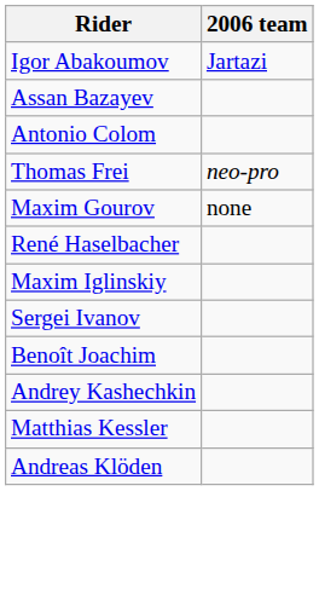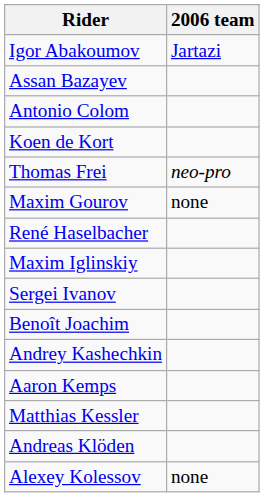 <table class="wikitable">
 <tr>
 <th>Rider</th>
 <th>2006 team</th>
 </tr>
 <tr>
 <td><a href='#'>Igor Abakoumov</a></td>
 <td><a href='#'>Jartazi</a></td>
 </tr>
 <tr>
 <td><a href='#'>Assan Bazayev</a></td>
 <td></td>
 </tr>
 <tr>
 <td><a href='#'>Antonio Colom</a></td>
+<td></td>
+</tr>
+<tr>
+<td><a href='#'>Koen de Kort</a></td>
 <td></td>
 </tr>
 <tr>
 <td><a href='#'>Thomas Frei</a></td>
 <td><em>neo-pro</em></td>
 </tr>
 <tr>
 <td><a href='#'>Maxim Gourov</a></td>
 <td>none</td>
 </tr>
 <tr>
 <td><a href='#'>René Haselbacher</a></td>
 <td></td>
 </tr>
 <tr>
 <td><a href='#'>Maxim Iglinskiy</a></td>
 <td></td>
 </tr>
 <tr>
 <td><a href='#'>Sergei Ivanov</a></td>
 <td></td>
 </tr>
 <tr>
 <td><a href='#'>Benoît Joachim</a></td>
 <td></td>
 </tr>
 <tr>
 <td><a href='#'>Andrey Kashechkin</a></td>
 <td></td>
 </tr>
 <tr>
+<td><a href='#'>Aaron Kemps</a></td>
+<td></td>
+</tr>
+<tr>
 <td><a href='#'>Matthias Kessler</a></td>
 <td></td>
 </tr>
 <tr>
 <td><a href='#'>Andreas Klöden</a></td>
 <td></td>
 </tr>
+<tr>
+<td><a href='#'>Alexey Kolessov</a></td>
+<td>none</td>
+</tr>
 </table>
